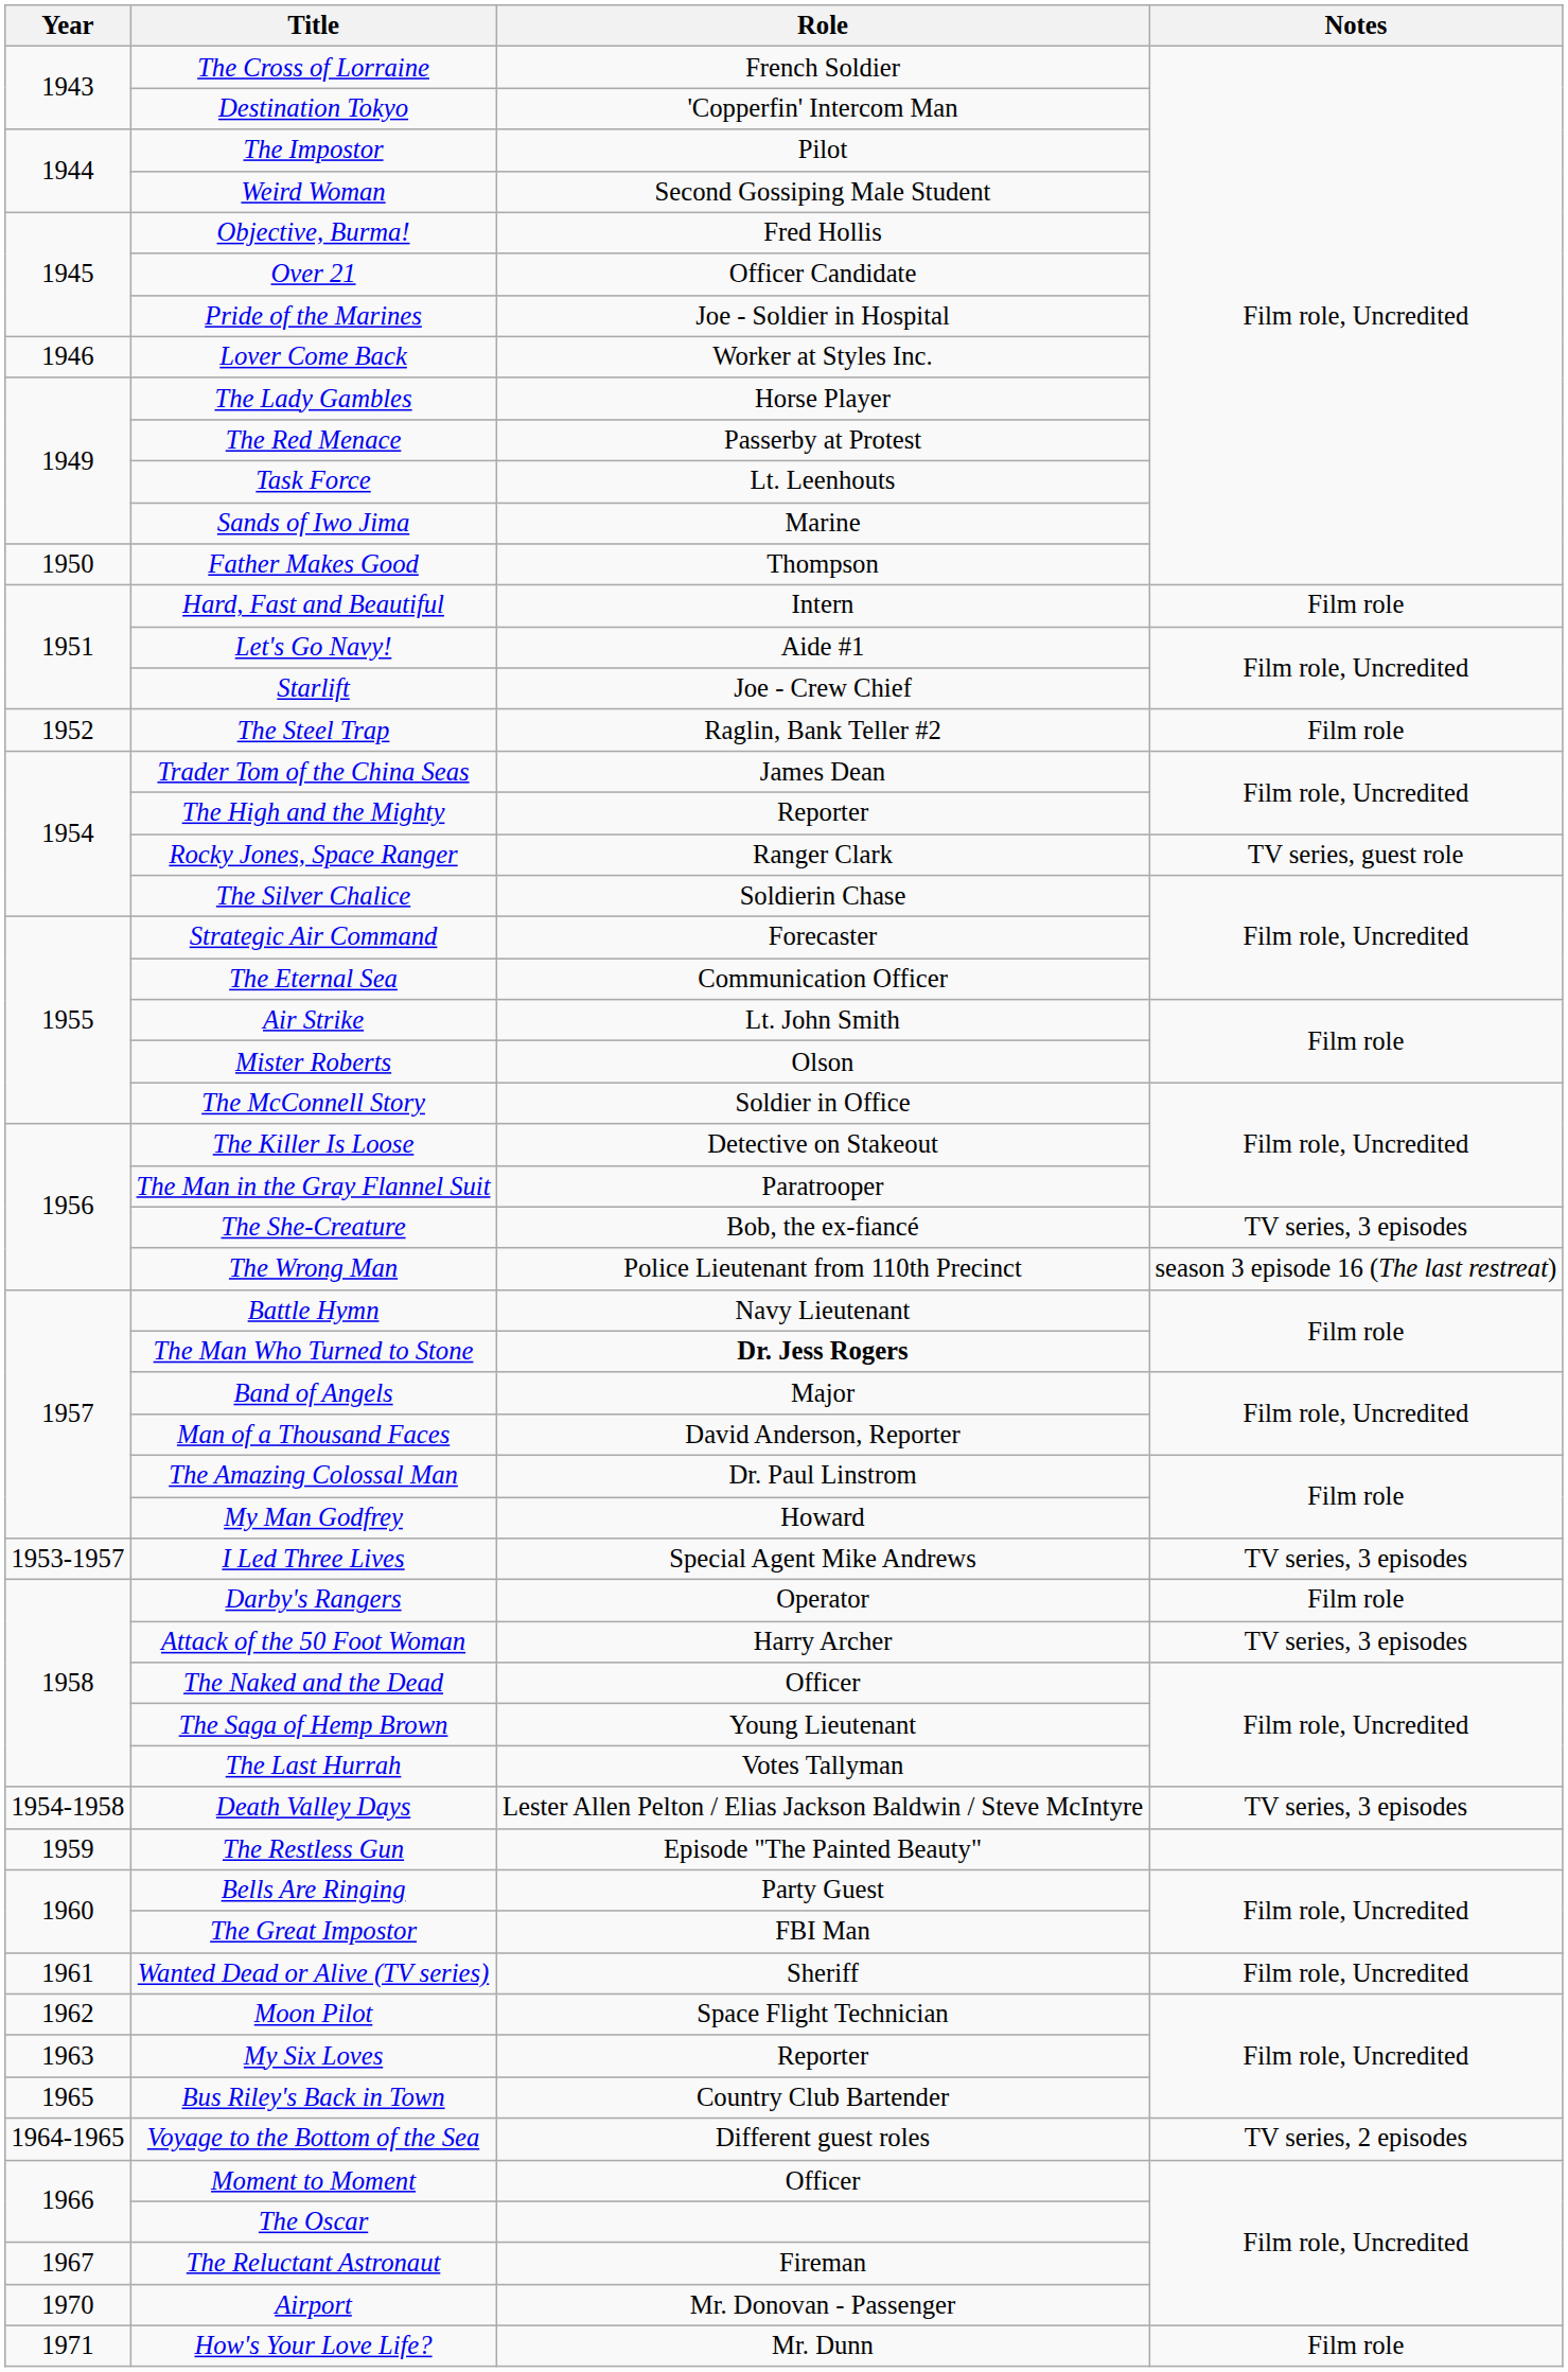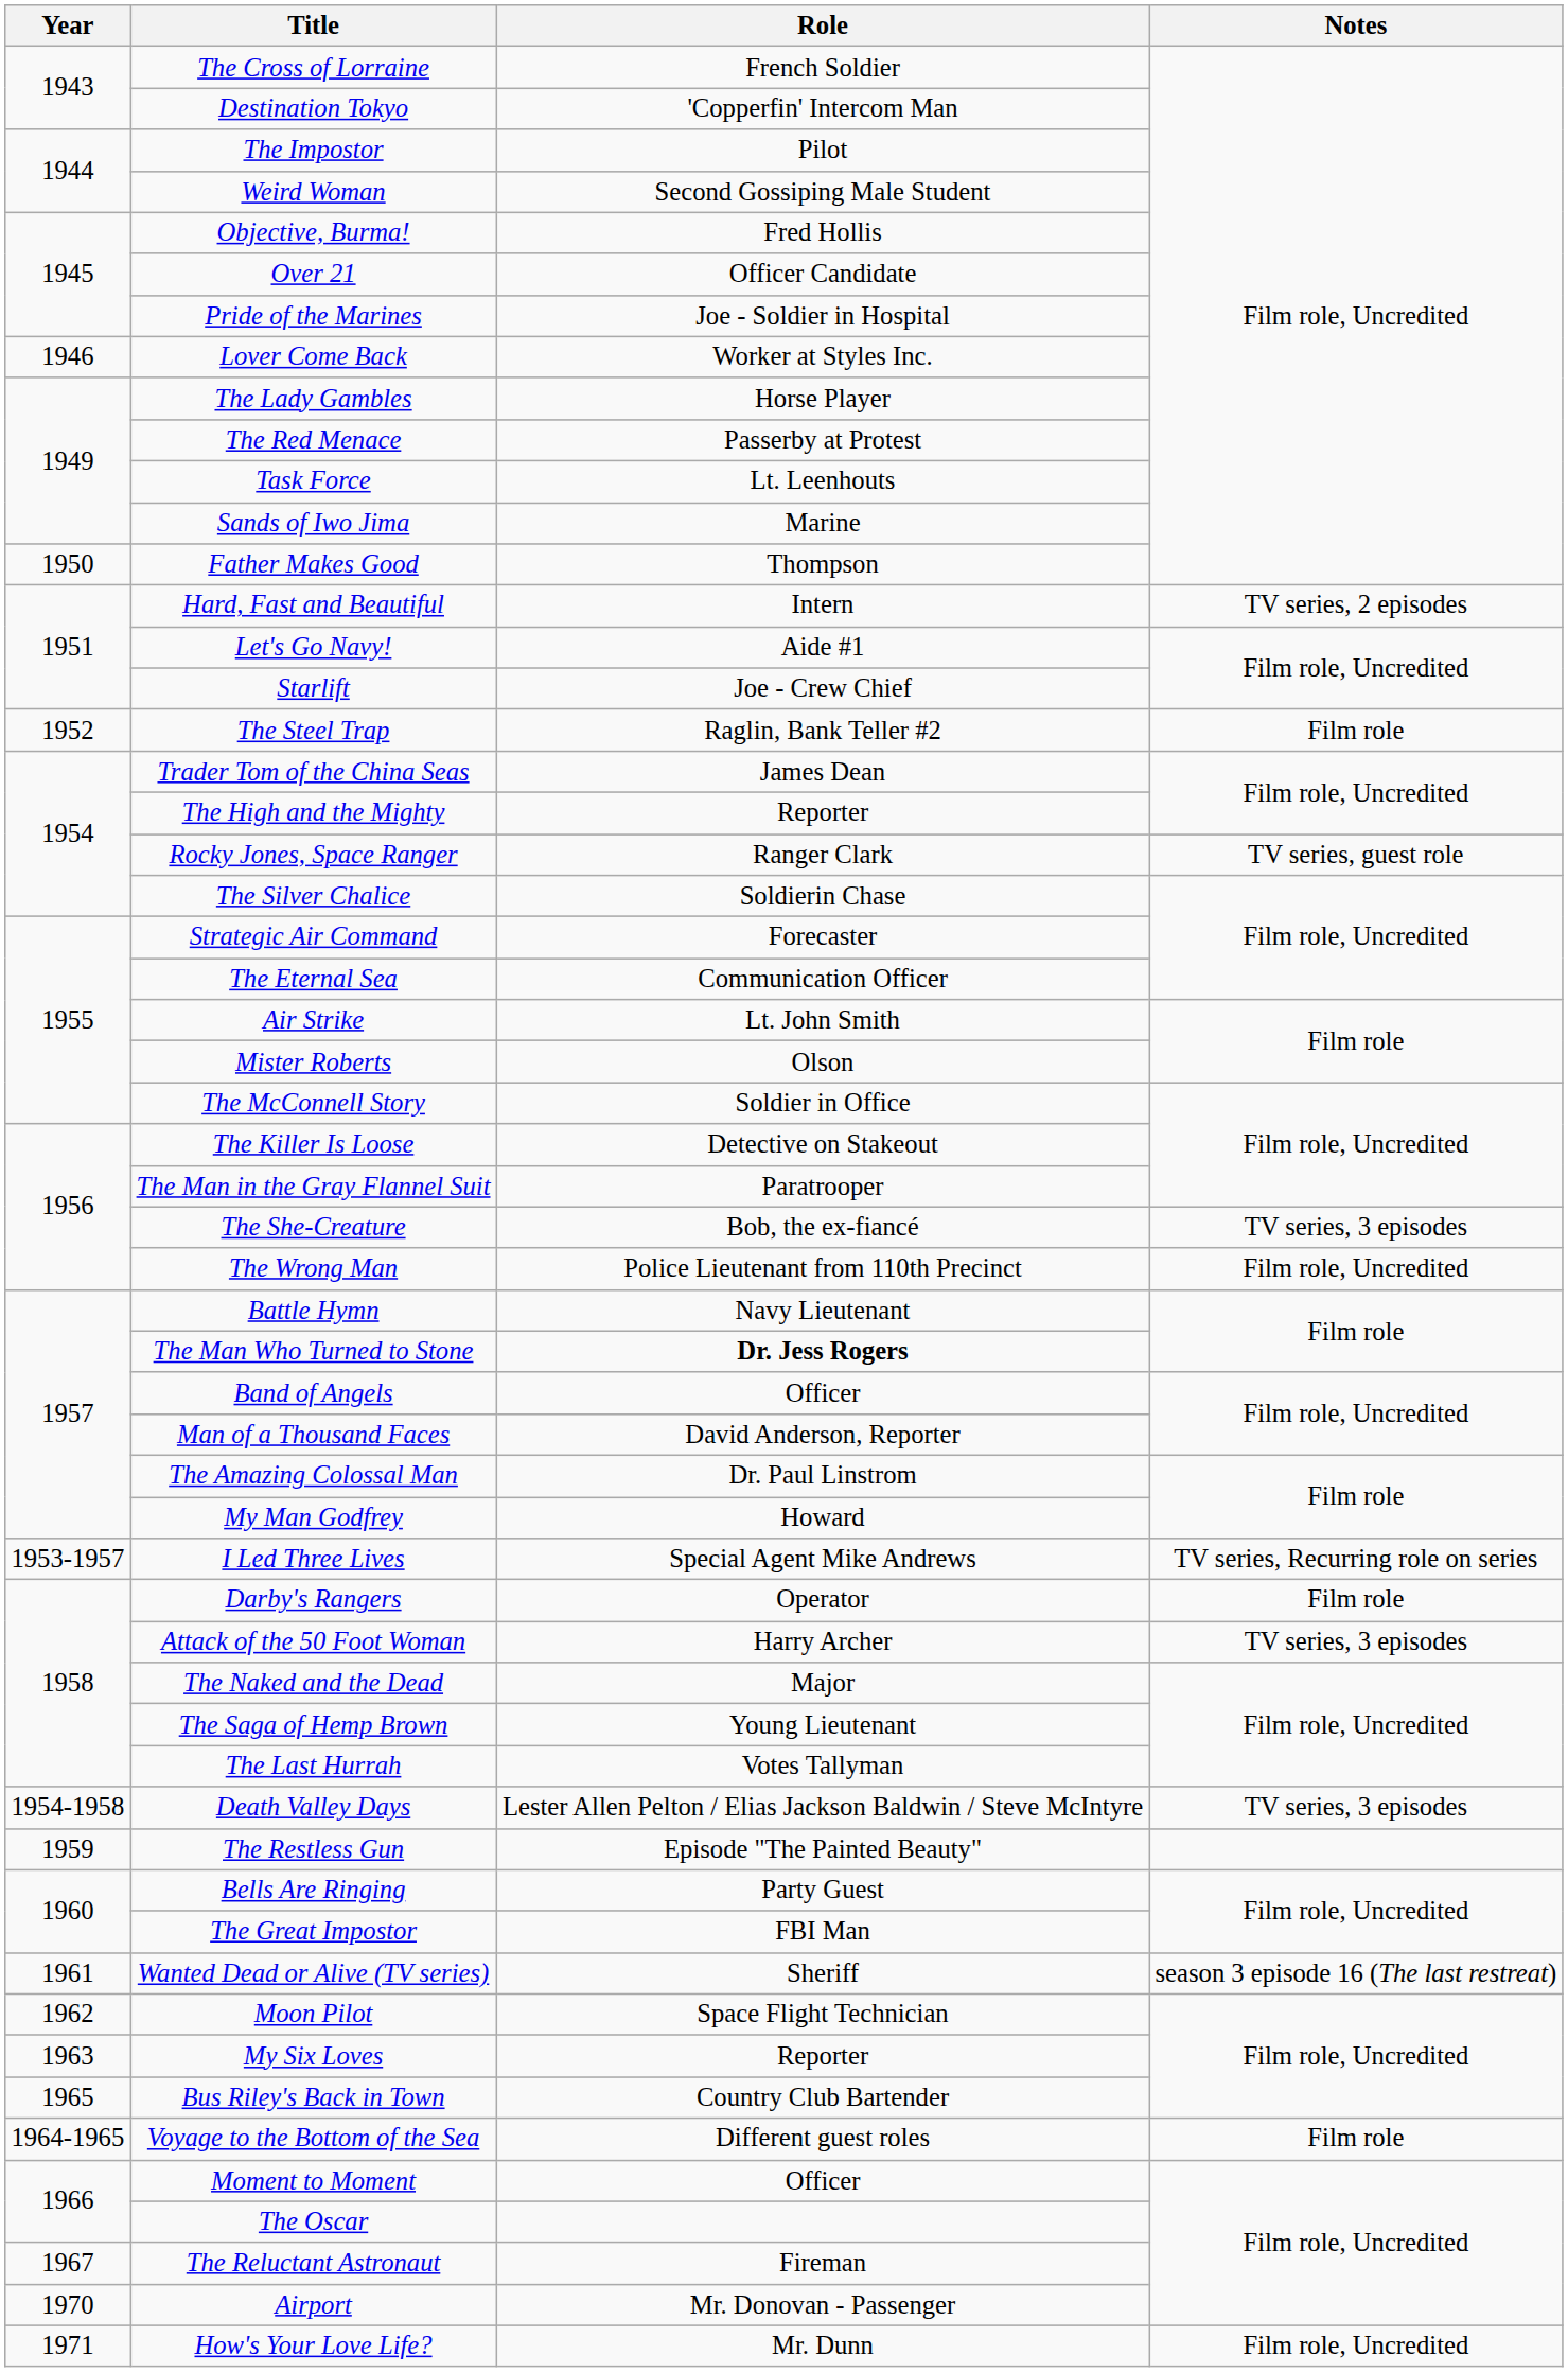 <table class= "wikitable sortable" style="border 2px solid black;text-align:center;">
 <tr>
 <th>Year</th>
 <th>Title</th>
 <th>Role</th>
 <th>Notes</th>
 </tr>
 <tr>
 <td rowspan="2">1943</td>
 <td><em><a href='#'>The Cross of Lorraine</a></em></td>
 <td>French Soldier</td>
 <td rowspan="13">Film role, Uncredited</td>
 </tr>
 <tr>
 <td><em><a href='#'>Destination Tokyo</a></em></td>
 <td>'Copperfin' Intercom Man</td>
 </tr>
 <tr>
 <td rowspan="2">1944</td>
 <td><em><a href='#'>The Impostor</a></em></td>
 <td>Pilot</td>
 </tr>
 <tr>
 <td><em><a href='#'>Weird Woman</a></em></td>
 <td>Second Gossiping Male Student</td>
 </tr>
 <tr>
 <td rowspan="3">1945</td>
 <td><em><a href='#'>Objective, Burma!</a></em></td>
 <td>Fred Hollis</td>
 </tr>
 <tr>
 <td><em><a href='#'>Over 21</a></em></td>
 <td>Officer Candidate</td>
 </tr>
 <tr>
 <td><em><a href='#'>Pride of the Marines</a></em></td>
 <td>Joe - Soldier in Hospital</td>
 </tr>
 <tr>
 <td>1946</td>
 <td><em><a href='#'>Lover Come Back</a></em></td>
 <td>Worker at Styles Inc.</td>
 </tr>
 <tr>
 <td rowspan="4">1949</td>
 <td><em><a href='#'>The Lady Gambles</a></em></td>
 <td>Horse Player</td>
 </tr>
 <tr>
 <td><em><a href='#'>The Red Menace</a></em></td>
 <td>Passerby at Protest</td>
 </tr>
 <tr>
 <td><em><a href='#'>Task Force</a></em></td>
 <td>Lt. Leenhouts</td>
 </tr>
 <tr>
 <td><em><a href='#'>Sands of Iwo Jima</a></em></td>
 <td>Marine</td>
 </tr>
 <tr>
 <td>1950</td>
 <td><em><a href='#'>Father Makes Good</a></em></td>
 <td>Thompson</td>
 </tr>
 <tr>
 <td rowspan="3">1951</td>
 <td><em><a href='#'>Hard, Fast and Beautiful</a></em></td>
 <td>Intern</td>
-<td>Film role</td>
+<td>TV series, 2 episodes</td>
 </tr>
 <tr>
 <td><em><a href='#'>Let's Go Navy!</a></em></td>
 <td>Aide #1</td>
 <td rowspan="2">Film role, Uncredited</td>
 </tr>
 <tr>
 <td><em><a href='#'>Starlift</a></em></td>
 <td>Joe - Crew Chief</td>
 </tr>
 <tr>
 <td>1952</td>
 <td><em><a href='#'>The Steel Trap</a></em></td>
 <td>Raglin, Bank Teller #2</td>
 <td>Film role</td>
 </tr>
 <tr>
 <td rowspan="4">1954</td>
 <td><em><a href='#'>Trader Tom of the China Seas</a></em></td>
 <td>James Dean</td>
 <td rowspan="2">Film role, Uncredited</td>
 </tr>
 <tr>
 <td><em><a href='#'>The High and the Mighty</a></em></td>
 <td>Reporter</td>
 </tr>
 <tr>
 <td><em><a href='#'>Rocky Jones, Space Ranger</a></em></td>
 <td>Ranger Clark</td>
 <td>TV series, guest role</td>
 </tr>
 <tr>
 <td><em><a href='#'>The Silver Chalice</a></em></td>
 <td>Soldierin Chase</td>
 <td rowspan="3">Film role, Uncredited</td>
 </tr>
 <tr>
 <td rowspan="5">1955</td>
 <td><em><a href='#'>Strategic Air Command</a></em></td>
 <td>Forecaster</td>
 </tr>
 <tr>
 <td><em><a href='#'>The Eternal Sea</a></em></td>
 <td>Communication Officer</td>
 </tr>
 <tr>
 <td><em><a href='#'>Air Strike</a></em></td>
 <td>Lt. John Smith</td>
 <td rowspan="2">Film role</td>
 </tr>
 <tr>
 <td><em><a href='#'>Mister Roberts</a></em></td>
 <td>Olson</td>
 </tr>
 <tr>
 <td><em><a href='#'>The McConnell Story</a></em></td>
 <td>Soldier in Office</td>
 <td rowspan="3">Film role, Uncredited</td>
 </tr>
 <tr>
 <td rowspan="4">1956</td>
 <td><em><a href='#'>The Killer Is Loose</a></em></td>
 <td>Detective on Stakeout</td>
 </tr>
 <tr>
 <td><em><a href='#'>The Man in the Gray Flannel Suit</a></em></td>
 <td>Paratrooper</td>
 </tr>
 <tr>
 <td><em><a href='#'>The She-Creature</a></em></td>
 <td>Bob, the ex-fiancé</td>
 <td>TV series, 3 episodes</td>
 </tr>
 <tr>
 <td><em><a href='#'>The Wrong Man</a></em></td>
 <td>Police Lieutenant from 110th Precinct</td>
-<td>season 3 episode 16 (<em>The last restreat</em>)</td>
+<td>Film role, Uncredited</td>
 </tr>
 <tr>
 <td rowspan="6">1957</td>
 <td><em><a href='#'>Battle Hymn</a></em></td>
 <td>Navy Lieutenant</td>
 <td rowspan="2">Film role</td>
 </tr>
 <tr>
 <td><em><a href='#'>The Man Who Turned to Stone</a></em></td>
 <td><strong>Dr. Jess Rogers</strong></td>
 </tr>
 <tr>
 <td><em><a href='#'>Band of Angels</a></em></td>
-<td>Major</td>
+<td>Officer</td>
 <td rowspan="2">Film role, Uncredited</td>
 </tr>
 <tr>
 <td><em><a href='#'>Man of a Thousand Faces</a></em></td>
 <td>David Anderson, Reporter</td>
 </tr>
 <tr>
 <td><em><a href='#'>The Amazing Colossal Man</a></em></td>
 <td>Dr. Paul Linstrom</td>
 <td rowspan="2">Film role</td>
 </tr>
 <tr>
 <td><em><a href='#'>My Man Godfrey</a></em></td>
 <td>Howard</td>
 </tr>
 <tr>
 <td>1953-1957</td>
 <td><em><a href='#'>I Led Three Lives</a></em></td>
 <td>Special Agent Mike Andrews</td>
-<td>TV series, 3 episodes</td>
+<td>TV series, Recurring role on series</td>
 </tr>
 <tr>
 <td rowspan="5">1958</td>
 <td><em><a href='#'>Darby's Rangers</a></em></td>
 <td>Operator</td>
 <td>Film role</td>
 </tr>
 <tr>
 <td><em><a href='#'>Attack of the 50 Foot Woman</a></em></td>
 <td>Harry Archer</td>
 <td>TV series, 3 episodes</td>
 </tr>
 <tr>
 <td><em><a href='#'>The Naked and the Dead</a></em></td>
-<td>Officer</td>
+<td>Major</td>
 <td rowspan="3">Film role, Uncredited</td>
 </tr>
 <tr>
 <td><em><a href='#'>The Saga of Hemp Brown</a></em></td>
 <td>Young Lieutenant</td>
 </tr>
 <tr>
 <td><em><a href='#'>The Last Hurrah</a></em></td>
 <td>Votes Tallyman</td>
 </tr>
 <tr>
 <td>1954-1958</td>
 <td><em><a href='#'>Death Valley Days</a></em></td>
 <td>Lester Allen Pelton / Elias Jackson Baldwin / Steve McIntyre</td>
 <td>TV series, 3 episodes</td>
 </tr>
 <tr>
 <td>1959</td>
 <td><em><a href='#'>The Restless Gun</a></em></td>
 <td>Episode "The Painted Beauty"</td>
 </tr>
 <tr>
 <td rowspan="2">1960</td>
 <td><em><a href='#'>Bells Are Ringing</a></em></td>
 <td>Party Guest</td>
 <td rowspan="2">Film role, Uncredited</td>
 </tr>
 <tr>
 <td><em><a href='#'>The Great Impostor</a></em></td>
 <td>FBI Man</td>
 </tr>
 <tr>
 <td>1961</td>
 <td><em><a href='#'>Wanted Dead or Alive (TV series)</a></em></td>
 <td>Sheriff</td>
-<td>Film role, Uncredited</td>
+<td>season 3 episode 16 (<em>The last restreat</em>)</td>
 </tr>
 <tr>
 <td>1962</td>
 <td><em><a href='#'>Moon Pilot</a></em></td>
 <td>Space Flight Technician</td>
 <td rowspan="3">Film role, Uncredited</td>
 </tr>
 <tr>
 <td>1963</td>
 <td><em><a href='#'>My Six Loves</a></em></td>
 <td>Reporter</td>
 </tr>
 <tr>
 <td>1965</td>
 <td><em><a href='#'>Bus Riley's Back in Town</a></em></td>
 <td>Country Club Bartender</td>
 </tr>
 <tr>
 <td>1964-1965</td>
 <td><em><a href='#'>Voyage to the Bottom of the Sea</a></em></td>
 <td>Different guest roles</td>
-<td>TV series, 2 episodes</td>
+<td>Film role</td>
 </tr>
 <tr>
 <td rowspan="2">1966</td>
 <td><em><a href='#'>Moment to Moment</a></em></td>
 <td>Officer</td>
 <td rowspan="4">Film role, Uncredited</td>
 </tr>
 <tr>
 <td><em><a href='#'>The Oscar</a></em></td>
 <td></td>
 </tr>
 <tr>
 <td>1967</td>
 <td><em><a href='#'>The Reluctant Astronaut</a></em></td>
 <td>Fireman</td>
 </tr>
 <tr>
 <td>1970</td>
 <td><em><a href='#'>Airport</a></em></td>
 <td>Mr. Donovan - Passenger</td>
 </tr>
 <tr>
 <td>1971</td>
 <td><em><a href='#'>How's Your Love Life?</a></em></td>
 <td>Mr. Dunn</td>
-<td>Film role</td>
+<td>Film role, Uncredited</td>
 </tr>
 </table>
